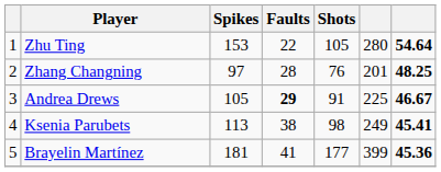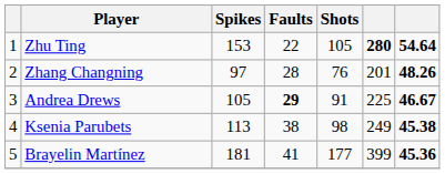 <table class="wikitable sortable" style=font-size:90%>
 <tr>
 <th></th>
 <th width=160>Player</th>
 <th width=20>Spikes</th>
 <th width=20>Faults</th>
 <th width=20>Shots</th>
 <th width=20></th>
 <th width=20></th>
 </tr>
 <tr>
 <td align=center>1</td>
 <td> <a href='#'>Zhu Ting</a></td>
 <td align=center>153</td>
 <td align=center>22</td>
 <td align=center>105</td>
-<td align=center>280</td>
+<td align=center><strong>280</strong></td>
 <td align=center><strong>54.64</strong></td>
 </tr>
 <tr>
 <td align=center>2</td>
 <td> <a href='#'>Zhang Changning</a></td>
 <td align=center>97</td>
 <td align=center>28</td>
 <td align=center>76</td>
 <td align=center>201</td>
-<td align=center><strong>48.25</strong></td>
+<td align=center><strong>48.26</strong></td>
 </tr>
 <tr>
 <td align=center>3</td>
 <td> <a href='#'>Andrea Drews</a></td>
 <td align=center>105</td>
 <td align=center><strong>29</strong></td>
 <td align=center>91</td>
 <td align=center>225</td>
 <td align=center><strong>46.67</strong></td>
 </tr>
 <tr>
 <td align=center>4</td>
 <td> <a href='#'>Ksenia Parubets</a></td>
 <td align=center>113</td>
 <td align=center>38</td>
 <td align=center>98</td>
 <td align=center>249</td>
-<td align=center><strong>45.41</strong></td>
+<td align=center><strong>45.38</strong></td>
 </tr>
 <tr>
 <td align=center>5</td>
 <td> <a href='#'>Brayelin Martínez</a></td>
 <td align=center>181</td>
 <td align=center>41</td>
 <td align=center>177</td>
 <td align=center>399</td>
 <td align=center><strong>45.36</strong></td>
 </tr>
 <tr>
 </tr>
 </table>
